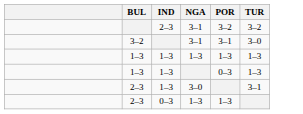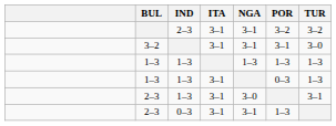 <table class="wikitable" style="text-align:center; font-size:90%">
 <tr>
 <th width="180"> </th>
 <th width="40">BUL</th>
 <th width="40">IND</th>
+<th width="40">ITA</th>
 <th width="40">NGA</th>
 <th width="40">POR</th>
 <th width="40">TUR</th>
 </tr>
 <tr>
 <td style="text-align:left;"></td>
 <th></th>
 <td>2–3</td>
+<td>3–1</td>
 <td>3–1</td>
 <td>3–2</td>
 <td>3–2</td>
 </tr>
 <tr>
 <td style="text-align:left;"></td>
 <td>3–2</td>
 <th></th>
 <td>3–1</td>
 <td>3–1</td>
+<td>3–1</td>
 <td>3–0</td>
 </tr>
 <tr>
 <td style="text-align:left;"></td>
 <td>1–3</td>
 <td>1–3</td>
+<th></th>
 <td>1–3</td>
 <td>1–3</td>
 <td>1–3</td>
 </tr>
 <tr>
 <td style="text-align:left;"></td>
 <td>1–3</td>
 <td>1–3</td>
+<td>3–1</td>
 <th></th>
 <td>0–3</td>
 <td>1–3</td>
 </tr>
 <tr>
 <td style="text-align:left;"></td>
 <td>2–3</td>
 <td>1–3</td>
+<td>3–1</td>
 <td>3–0</td>
 <th></th>
 <td>3–1</td>
 </tr>
 <tr>
 <td style="text-align:left;"></td>
 <td>2–3</td>
 <td>0–3</td>
-<td>1–3</td>
+<td>3–1</td>
+<td>3–1</td>
 <td>1–3</td>
 <th></th>
 </tr>
 </table>
